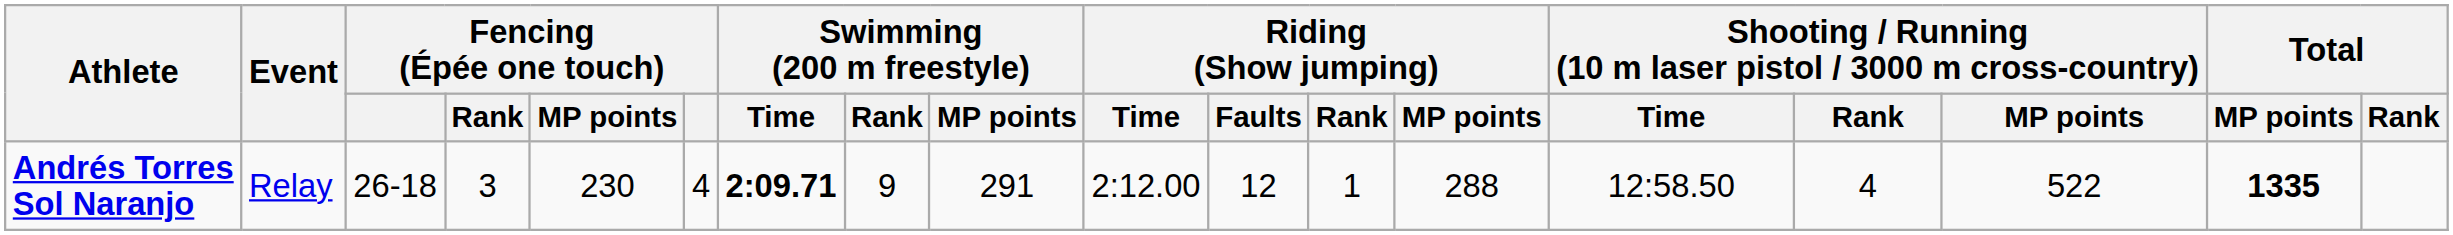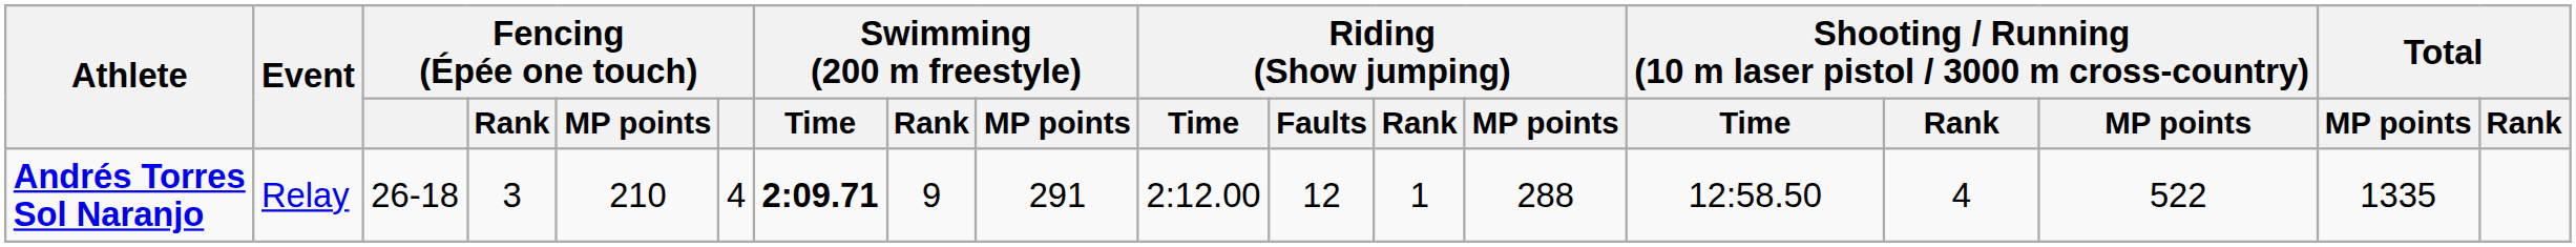 <table class=wikitable style=font-size:90%;text-align:center>
 <tr>
 <th rowspan=2>Athlete</th>
 <th rowspan=2>Event</th>
 <th colspan=4>Fencing<br><span>(Épée one touch)</span></th>
 <th colspan=3>Swimming<br><span>(200 m freestyle)</span></th>
 <th colspan=4>Riding<br><span>(Show jumping)</span></th>
 <th colspan=3>Shooting / Running<br><span>(10 m laser pistol / 3000 m cross-country)</span></th>
 <th colspan=2>Total</th>
 </tr>
 <tr style=font-size:90%>
 <th></th>
 <th>Rank</th>
 <th>MP points</th>
 <th></th>
 <th>Time</th>
 <th>Rank</th>
 <th>MP points</th>
 <th>Time</th>
 <th>Faults</th>
 <th>Rank</th>
 <th>MP points</th>
 <th>Time</th>
 <th>Rank</th>
 <th>MP points</th>
 <th>MP points</th>
 <th>Rank</th>
 </tr>
 <tr align=center>
 <td align=left><strong><a href='#'>Andrés Torres</a> <br> <a href='#'>Sol Naranjo</a></strong></td>
 <td align=left><a href='#'>Relay</a></td>
 <td>26-18</td>
 <td>3</td>
-<td>230</td>
+<td>210</td>
 <td>4</td>
 <td><strong>2:09.71</strong></td>
 <td>9</td>
 <td>291</td>
 <td>2:12.00</td>
 <td>12</td>
 <td>1</td>
 <td>288</td>
 <td>12:58.50</td>
 <td>4</td>
 <td>522</td>
-<td><strong>1335</strong></td>
+<td>1335</td>
 <td></td>
 </tr>
 </table>
